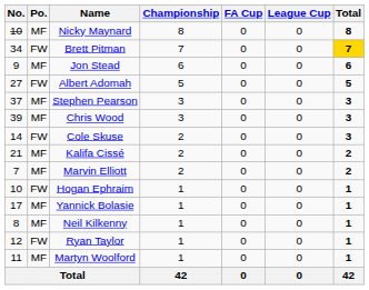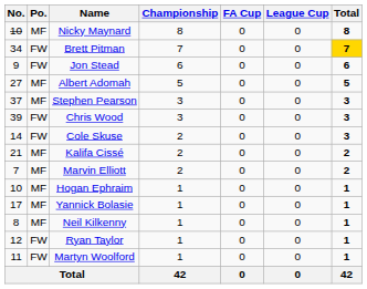 <table class="wikitable" style="text-align: center">
 <tr>
 <th>No.</th>
 <th>Po.</th>
 <th>Name</th>
 <th><a href='#'>Championship</a></th>
 <th><a href='#'>FA Cup</a></th>
 <th><a href='#'>League Cup</a></th>
 <th>Total</th>
 </tr>
 <tr>
 <td><s>10</s></td>
 <td>MF</td>
 <td><a href='#'>Nicky Maynard</a></td>
 <td>8</td>
 <td>0</td>
 <td>0</td>
 <td><strong>8</strong></td>
 </tr>
 <tr>
 <td>34</td>
 <td>FW</td>
 <td><a href='#'>Brett Pitman</a></td>
 <td>7</td>
 <td>0</td>
 <td>0</td>
 <td style="background: gold;"><strong>7</strong></td>
 </tr>
 <tr>
 <td>9</td>
-<td>MF</td>
+<td>FW</td>
 <td><a href='#'>Jon Stead</a></td>
 <td>6</td>
 <td>0</td>
 <td>0</td>
 <td><strong>6</strong></td>
 </tr>
 <tr>
 <td>27</td>
-<td>FW</td>
+<td>MF</td>
 <td><a href='#'>Albert Adomah</a></td>
 <td>5</td>
 <td>0</td>
 <td>0</td>
 <td><strong>5</strong></td>
 </tr>
 <tr>
 <td>37</td>
 <td>MF</td>
 <td><a href='#'>Stephen Pearson</a></td>
 <td>3</td>
 <td>0</td>
 <td>0</td>
 <td><strong>3</strong></td>
 </tr>
 <tr>
 <td>39</td>
-<td>MF</td>
+<td>FW</td>
 <td><a href='#'>Chris Wood</a></td>
 <td>3</td>
 <td>0</td>
 <td>0</td>
 <td><strong>3</strong></td>
 </tr>
 <tr>
 <td>14</td>
 <td>FW</td>
 <td><a href='#'>Cole Skuse</a></td>
 <td>2</td>
 <td>0</td>
 <td>0</td>
 <td><strong>3</strong></td>
 </tr>
 <tr>
 <td>21</td>
 <td>MF</td>
 <td><a href='#'>Kalifa Cissé</a></td>
 <td>2</td>
 <td>0</td>
 <td>0</td>
 <td><strong>2</strong></td>
 </tr>
 <tr>
 <td>7</td>
 <td>MF</td>
 <td><a href='#'>Marvin Elliott</a></td>
 <td>2</td>
 <td>0</td>
 <td>0</td>
 <td><strong>2</strong></td>
 </tr>
 <tr>
 <td>10</td>
-<td>FW</td>
+<td>MF</td>
 <td><a href='#'>Hogan Ephraim</a></td>
 <td>1</td>
 <td>0</td>
 <td>0</td>
 <td><strong>1</strong></td>
 </tr>
 <tr>
 <td>17</td>
 <td>MF</td>
 <td><a href='#'>Yannick Bolasie</a></td>
 <td>1</td>
 <td>0</td>
 <td>0</td>
 <td><strong>1</strong></td>
 </tr>
 <tr>
 <td>8</td>
 <td>MF</td>
 <td><a href='#'>Neil Kilkenny</a></td>
 <td>1</td>
 <td>0</td>
 <td>0</td>
 <td><strong>1</strong></td>
 </tr>
 <tr>
 <td>12</td>
 <td>FW</td>
 <td><a href='#'>Ryan Taylor</a></td>
 <td>1</td>
 <td>0</td>
 <td>0</td>
 <td><strong>1</strong></td>
 </tr>
 <tr>
 <td>11</td>
-<td>MF</td>
+<td>FW</td>
 <td><a href='#'>Martyn Woolford</a></td>
 <td>1</td>
 <td>0</td>
 <td>0</td>
 <td><strong>1</strong></td>
 </tr>
 <tr>
 <th colspan="3">Total</th>
 <th>42</th>
 <th>0</th>
 <th>0</th>
 <th>42</th>
 </tr>
 </table>
